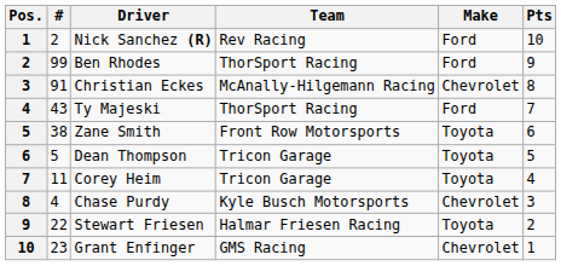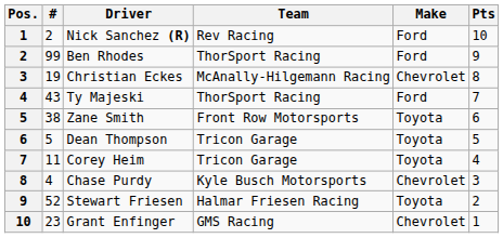 <table class="wikitable" style="font-size:95%">
 <tr>
 <th>Pos.</th>
 <th>#</th>
 <th>Driver</th>
 <th>Team</th>
 <th>Make</th>
 <th>Pts</th>
 </tr>
 <tr>
 <th>1</th>
 <td>2</td>
 <td>Nick Sanchez <strong>(R)</strong></td>
 <td>Rev Racing</td>
 <td>Ford</td>
 <td>10</td>
 </tr>
 <tr>
 <th>2</th>
 <td>99</td>
 <td>Ben Rhodes</td>
 <td>ThorSport Racing</td>
 <td>Ford</td>
 <td>9</td>
 </tr>
 <tr>
 <th>3</th>
-<td>91</td>
+<td>19</td>
 <td>Christian Eckes</td>
 <td>McAnally-Hilgemann Racing</td>
 <td>Chevrolet</td>
 <td>8</td>
 </tr>
 <tr>
 <th>4</th>
 <td>43</td>
 <td>Ty Majeski</td>
 <td>ThorSport Racing</td>
 <td>Ford</td>
 <td>7</td>
 </tr>
 <tr>
 <th>5</th>
 <td>38</td>
 <td>Zane Smith</td>
 <td>Front Row Motorsports</td>
 <td>Toyota</td>
 <td>6</td>
 </tr>
 <tr>
 <th>6</th>
 <td>5</td>
 <td>Dean Thompson</td>
 <td>Tricon Garage</td>
 <td>Toyota</td>
 <td>5</td>
 </tr>
 <tr>
 <th>7</th>
 <td>11</td>
 <td>Corey Heim</td>
 <td>Tricon Garage</td>
 <td>Toyota</td>
 <td>4</td>
 </tr>
 <tr>
 <th>8</th>
 <td>4</td>
 <td>Chase Purdy</td>
 <td>Kyle Busch Motorsports</td>
 <td>Chevrolet</td>
 <td>3</td>
 </tr>
 <tr>
 <th>9</th>
-<td>22</td>
+<td>52</td>
 <td>Stewart Friesen</td>
 <td>Halmar Friesen Racing</td>
 <td>Toyota</td>
 <td>2</td>
 </tr>
 <tr>
 <th>10</th>
 <td>23</td>
 <td>Grant Enfinger</td>
 <td>GMS Racing</td>
 <td>Chevrolet</td>
 <td>1</td>
 </tr>
 </table>
